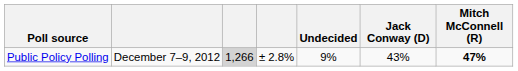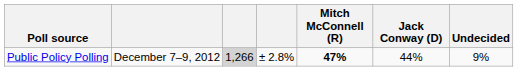 <table class="wikitable" style="text-align:center">
 <tr valign= bottom>
 <th>Poll source</th>
 <th></th>
 <th></th>
 <th></th>
+<th style="width:100px;">Mitch<br>McConnell (R)</th>
+<th style="width:100px;">Jack<br>Conway (D)</th>
 <th>Undecided</th>
-<th style="width:100px;">Jack<br>Conway (D)</th>
-<th style="width:100px;">Mitch<br>McConnell (R)</th>
 </tr>
 <tr>
 <td align=left><a href='#'>Public Policy Polling</a></td>
 <td>December 7–9, 2012</td>
 <td style="background: lightgrey;">1,266</td>
 <td>± 2.8%</td>
+<td><strong>47%</strong></td>
+<td>44%</td>
 <td>9%</td>
-<td>43%</td>
-<td><strong>47%</strong></td>
 </tr>
 </table>
